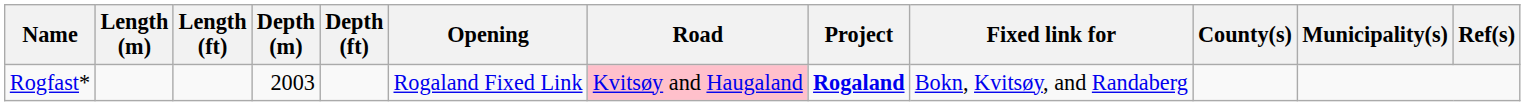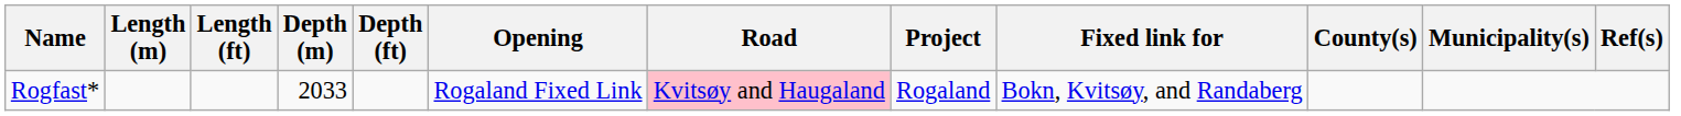 <table class="wikitable sortable">
 <tr>
 <th>Name</th>
 <th>Length<br>(m)</th>
 <th>Length<br>(ft)</th>
 <th>Depth<br>(m)</th>
 <th>Depth<br>(ft)</th>
 <th>Opening</th>
 <th>Road</th>
 <th>Project</th>
 <th>Fixed link for</th>
 <th>County(s)</th>
 <th>Municipality(s)</th>
 <th class=unsortable>Ref(s)</th>
 </tr>
 <tr>
 <td><a href='#'>Rogfast</a>*</td>
 <td></td>
 <td></td>
-<td align=right>2003</td>
+<td align=right>2033</td>
 <td align=right></td>
 <td><a href='#'>Rogaland Fixed Link</a></td>
 <td style="background: pink;"><a href='#'>Kvitsøy</a> and <a href='#'>Haugaland</a></td>
-<td><strong><a href='#'>Rogaland</a></strong></td>
+<td><a href='#'>Rogaland</a></td>
 <td><a href='#'>Bokn</a>, <a href='#'>Kvitsøy</a>, and <a href='#'>Randaberg</a></td>
 <td align=center></td>
 </tr>
 </table>
